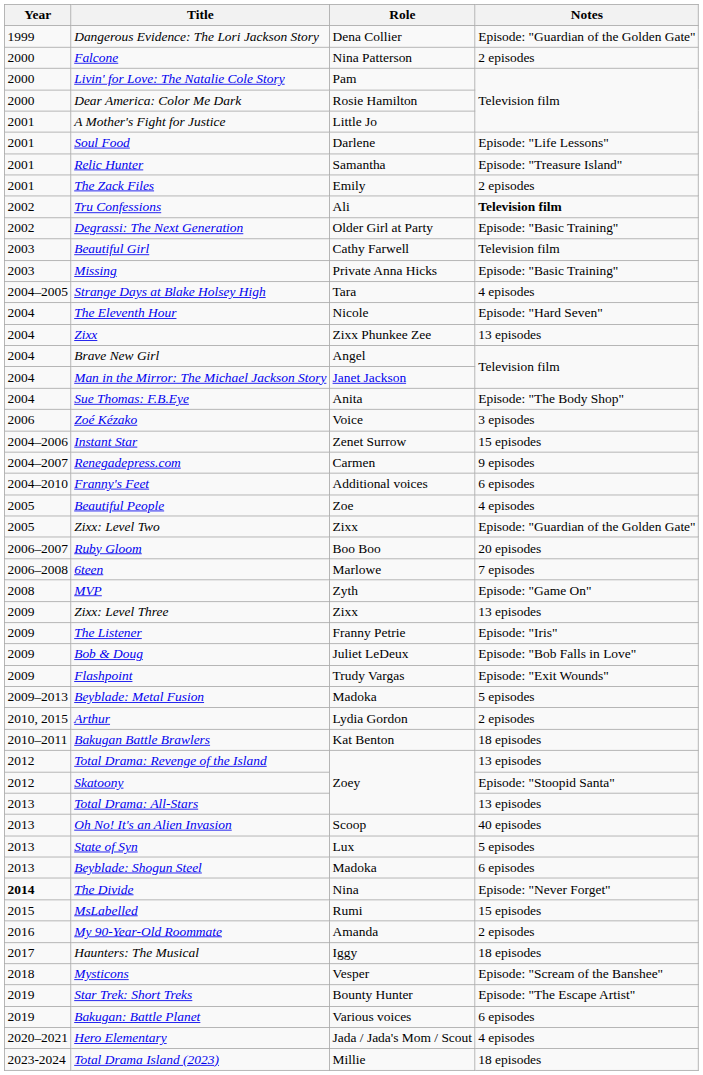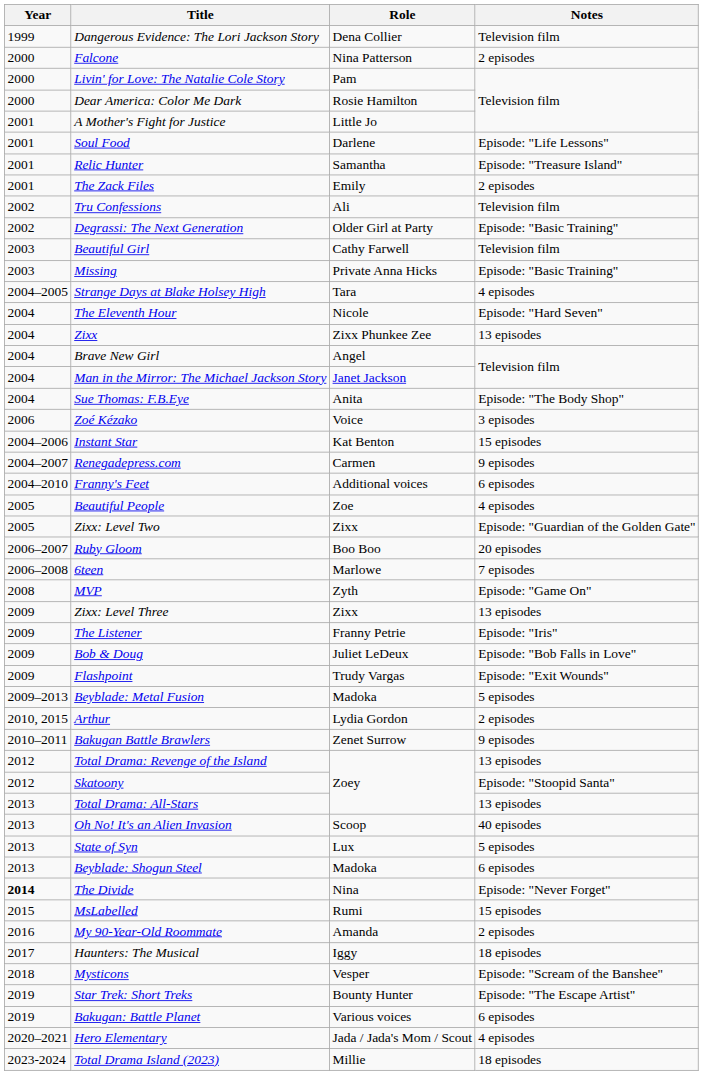 <table class="wikitable sortable">
 <tr>
 <th>Year</th>
 <th>Title</th>
 <th>Role</th>
 <th>Notes</th>
 </tr>
 <tr>
 <td>1999</td>
 <td><em>Dangerous Evidence: The Lori Jackson Story</em></td>
 <td>Dena Collier</td>
-<td>Episode: "Guardian of the Golden Gate"</td>
+<td>Television film</td>
 </tr>
 <tr>
 <td>2000</td>
 <td><a href='#'><em>Falcone</em></a></td>
 <td>Nina Patterson</td>
 <td>2 episodes</td>
 </tr>
 <tr>
 <td>2000</td>
 <td><em><a href='#'>Livin' for Love: The Natalie Cole Story</a></em></td>
 <td>Pam</td>
 <td rowspan="3">Television film</td>
 </tr>
 <tr>
 <td>2000</td>
 <td><em>Dear America: Color Me Dark</em></td>
 <td>Rosie Hamilton</td>
 </tr>
 <tr>
 <td>2001</td>
 <td data-sort-value="Mother's Fight for Justice, A"><em>A Mother's Fight for Justice</em></td>
 <td>Little Jo</td>
 </tr>
 <tr>
 <td>2001</td>
 <td><a href='#'><em>Soul Food</em></a></td>
 <td>Darlene</td>
 <td>Episode: "Life Lessons"</td>
 </tr>
 <tr>
 <td>2001</td>
 <td><em><a href='#'>Relic Hunter</a></em></td>
 <td>Samantha</td>
 <td>Episode: "Treasure Island"</td>
 </tr>
 <tr>
 <td>2001</td>
 <td data-sort-value="Zack Files, The"><em><a href='#'>The Zack Files</a></em></td>
 <td>Emily</td>
 <td>2 episodes</td>
 </tr>
 <tr>
 <td>2002</td>
 <td><em><a href='#'>Tru Confessions</a></em></td>
 <td>Ali</td>
-<td><strong>Television film</strong></td>
+<td>Television film</td>
 </tr>
 <tr>
 <td>2002</td>
 <td><em><a href='#'>Degrassi: The Next Generation</a></em></td>
 <td>Older Girl at Party</td>
 <td>Episode: "Basic Training"</td>
 </tr>
 <tr>
 <td>2003</td>
 <td><a href='#'><em>Beautiful Girl</em></a></td>
 <td>Cathy Farwell</td>
 <td>Television film</td>
 </tr>
 <tr>
 <td>2003</td>
 <td><a href='#'><em>Missing</em></a></td>
 <td>Private Anna Hicks</td>
 <td>Episode: "Basic Training"</td>
 </tr>
 <tr>
 <td>2004–2005</td>
 <td><em><a href='#'>Strange Days at Blake Holsey High</a></em></td>
 <td>Tara</td>
 <td>4 episodes</td>
 </tr>
 <tr>
 <td>2004</td>
 <td data-sort-value="Eleventh Hour, The"><a href='#'><em>The Eleventh Hour</em></a></td>
 <td>Nicole</td>
 <td>Episode: "Hard Seven"</td>
 </tr>
 <tr>
 <td>2004</td>
 <td><em><a href='#'>Zixx</a></em></td>
 <td>Zixx Phunkee Zee</td>
 <td>13 episodes</td>
 </tr>
 <tr>
 <td>2004</td>
 <td><em>Brave New Girl</em></td>
 <td>Angel</td>
 <td rowspan="2">Television film</td>
 </tr>
 <tr>
 <td>2004</td>
 <td><em><a href='#'>Man in the Mirror: The Michael Jackson Story</a></em></td>
 <td><a href='#'>Janet Jackson</a></td>
 </tr>
 <tr>
 <td>2004</td>
 <td><em><a href='#'>Sue Thomas: F.B.Eye</a></em></td>
 <td>Anita</td>
 <td>Episode: "The Body Shop"</td>
 </tr>
 <tr>
 <td>2006</td>
 <td><em><a href='#'>Zoé Kézako</a></em></td>
 <td>Voice</td>
 <td>3 episodes</td>
 </tr>
 <tr>
 <td>2004–2006</td>
 <td><em><a href='#'>Instant Star</a></em></td>
-<td>Zenet Surrow</td>
+<td>Kat Benton</td>
 <td>15 episodes</td>
 </tr>
 <tr>
 <td>2004–2007</td>
 <td><em><a href='#'>Renegadepress.com</a></em></td>
 <td>Carmen</td>
 <td>9 episodes</td>
 </tr>
 <tr>
 <td>2004–2010</td>
 <td><em><a href='#'>Franny's Feet</a></em></td>
 <td>Additional voices</td>
 <td>6 episodes</td>
 </tr>
 <tr>
 <td>2005</td>
 <td><a href='#'><em>Beautiful People</em></a></td>
 <td>Zoe</td>
 <td>4 episodes</td>
 </tr>
 <tr>
 <td>2005</td>
 <td><em>Zixx: Level Two</em></td>
 <td>Zixx</td>
 <td>Episode: "Guardian of the Golden Gate"</td>
 </tr>
 <tr>
 <td>2006–2007</td>
 <td><em><a href='#'>Ruby Gloom</a></em></td>
 <td>Boo Boo</td>
 <td>20 episodes</td>
 </tr>
 <tr>
 <td>2006–2008</td>
 <td><em><a href='#'>6teen</a></em></td>
 <td>Marlowe</td>
 <td>7 episodes</td>
 </tr>
 <tr>
 <td>2008</td>
 <td><a href='#'><em>MVP</em></a></td>
 <td>Zyth</td>
 <td>Episode: "Game On"</td>
 </tr>
 <tr>
 <td>2009</td>
 <td><em>Zixx: Level Three</em></td>
 <td>Zixx</td>
 <td>13 episodes</td>
 </tr>
 <tr>
 <td>2009</td>
 <td data-sort-value="Listener, The"><a href='#'><em>The Listener</em></a></td>
 <td>Franny Petrie</td>
 <td>Episode: "Iris"</td>
 </tr>
 <tr>
 <td>2009</td>
 <td><a href='#'><em>Bob & Doug</em></a></td>
 <td>Juliet LeDeux</td>
 <td>Episode: "Bob Falls in Love"</td>
 </tr>
 <tr>
 <td>2009</td>
 <td><a href='#'><em>Flashpoint</em></a></td>
 <td>Trudy Vargas</td>
 <td>Episode: "Exit Wounds"</td>
 </tr>
 <tr>
 <td>2009–2013</td>
 <td><em><a href='#'>Beyblade: Metal Fusion</a></em></td>
 <td>Madoka</td>
 <td>5 episodes</td>
 </tr>
 <tr>
 <td>2010, 2015</td>
 <td><a href='#'><em>Arthur</em></a></td>
 <td>Lydia Gordon</td>
 <td>2 episodes</td>
 </tr>
 <tr>
 <td>2010–2011</td>
 <td><em><a href='#'>Bakugan Battle Brawlers</a></em></td>
-<td>Kat Benton</td>
-<td>18 episodes</td>
+<td>Zenet Surrow</td>
+<td>9 episodes</td>
 </tr>
 <tr>
 <td>2012</td>
 <td><em><a href='#'>Total Drama: Revenge of the Island</a></em></td>
 <td rowspan=3>Zoey</td>
 <td>13 episodes</td>
 </tr>
 <tr>
 <td>2012</td>
 <td><em><a href='#'>Skatoony</a></em></td>
 <td>Episode: "Stoopid Santa"</td>
 </tr>
 <tr>
 <td>2013</td>
 <td><em><a href='#'>Total Drama: All-Stars</a></em></td>
 <td>13 episodes</td>
 </tr>
 <tr>
 <td>2013</td>
 <td><em><a href='#'>Oh No! It's an Alien Invasion</a></em></td>
 <td>Scoop</td>
 <td>40 episodes</td>
 </tr>
 <tr>
 <td>2013</td>
 <td><em><a href='#'>State of Syn</a></em></td>
 <td>Lux</td>
 <td>5 episodes</td>
 </tr>
 <tr>
 <td>2013</td>
 <td><em><a href='#'>Beyblade: Shogun Steel</a></em></td>
 <td>Madoka</td>
 <td>6 episodes</td>
 </tr>
 <tr>
 <td><strong>2014</strong></td>
 <td data-sort-value="Divide, The"><a href='#'><em>The Divide</em></a></td>
 <td>Nina</td>
 <td>Episode: "Never Forget"</td>
 </tr>
 <tr>
 <td>2015</td>
 <td><em><a href='#'>MsLabelled</a></em></td>
 <td>Rumi</td>
 <td>15 episodes</td>
 </tr>
 <tr>
 <td>2016</td>
 <td><em><a href='#'>My 90-Year-Old Roommate</a></em></td>
 <td>Amanda</td>
 <td>2 episodes</td>
 </tr>
 <tr>
 <td>2017</td>
 <td><em>Haunters: The Musical</em></td>
 <td>Iggy</td>
 <td>18 episodes</td>
 </tr>
 <tr>
 <td>2018</td>
 <td><em><a href='#'>Mysticons</a></em></td>
 <td>Vesper</td>
 <td>Episode: "Scream of the Banshee"</td>
 </tr>
 <tr>
 <td>2019</td>
 <td><em><a href='#'>Star Trek: Short Treks</a></em></td>
 <td>Bounty Hunter</td>
 <td>Episode: "The Escape Artist"</td>
 </tr>
 <tr>
 <td>2019</td>
 <td><em><a href='#'>Bakugan: Battle Planet</a></em></td>
 <td>Various voices</td>
 <td>6 episodes</td>
 </tr>
 <tr>
 <td>2020–2021</td>
 <td><em><a href='#'>Hero Elementary</a></em></td>
 <td>Jada / Jada's Mom / Scout</td>
 <td>4 episodes</td>
 </tr>
 <tr>
 <td>2023-2024</td>
 <td><em><a href='#'>Total Drama Island (2023)</a></em></td>
 <td>Millie</td>
 <td>18 episodes</td>
 </tr>
 </table>
